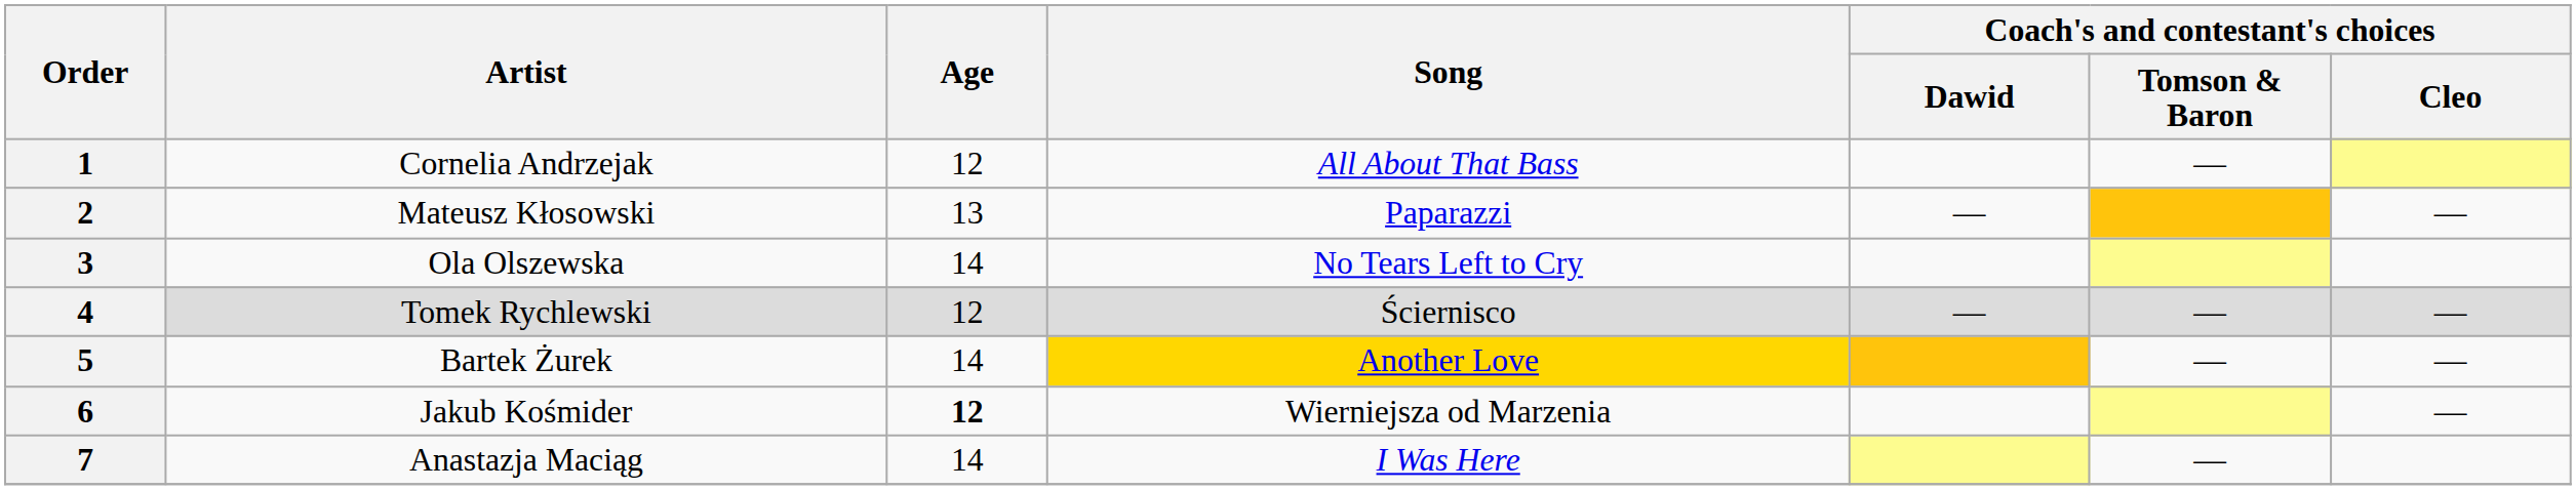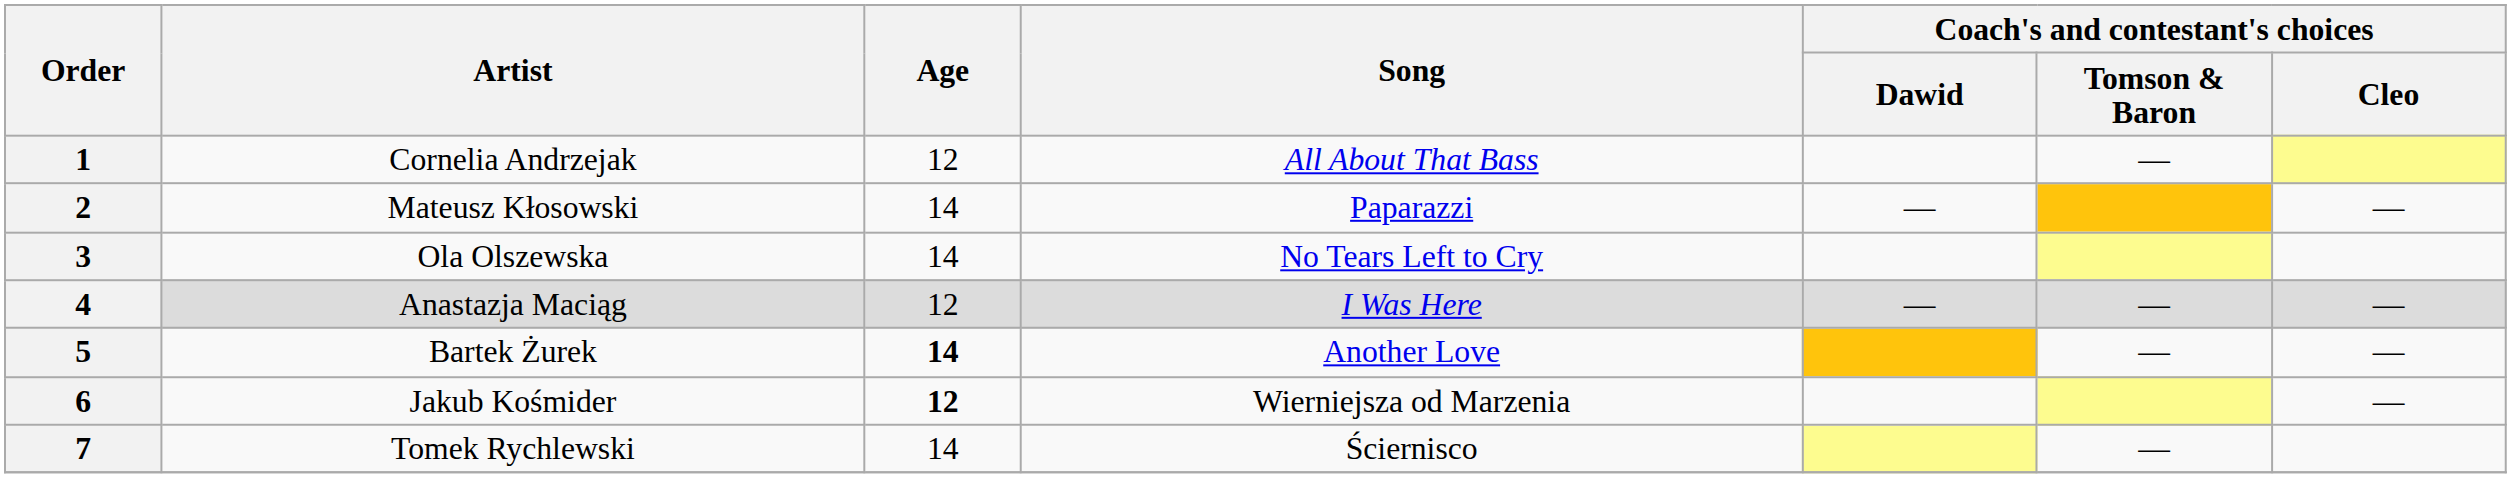 <table class="wikitable" style="text-align:center; line-height:17px; width:100%;">
 <tr>
 <th scope="col" rowspan="2" style="width:04%;">Order</th>
 <th scope="col" rowspan="2" style="width:18%;">Artist</th>
 <th scope="col" rowspan="2" style="width:04%;">Age</th>
 <th scope="col" rowspan="2" style="width:20%;">Song</th>
 <th colspan="3">Coach's and contestant's choices</th>
 </tr>
 <tr>
 <th style="width:06%;">Dawid</th>
 <th style="width:06%;">Tomson & Baron</th>
 <th style="width:06%;">Cleo</th>
 </tr>
 <tr>
 <th>1</th>
 <td>Cornelia Andrzejak</td>
 <td>12</td>
 <td><em><a href='#'>All About That Bass</a></em></td>
 <td><strong><em></td>
 <td>—</td>
 <td style="background:#fdfc8f;"></strong><strong></td>
 </tr>
 <tr>
 <th>2</th>
 <td>Mateusz Kłosowski</td>
-<td>13</td>
+<td>14</td>
 <td><a href='#'></em>Paparazzi<em></a></td>
 <td>—</td>
 <td style="background-color:#FFC40C;"></strong><strong></td>
 <td>—</td>
 </tr>
 <tr>
 <th>3</th>
 <td>Ola Olszewska</td>
 <td>14</td>
 <td></em><a href='#'>No Tears Left to Cry</a><em></td>
 <td></strong></em></td>
 <td style="background:#fdfc8f;"><strong></strong></td>
 <td><strong><em></td>
 </tr>
 <tr style="background:#DCDCDC;">
 <th>4</th>
-<td>Tomek Rychlewski</td>
+<td>Anastazja Maciąg</td>
 <td>12</td>
-<td></em>Ściernisco<em></td>
+<td><a href='#'><em>I Was Here</em></a></td>
 <td>—</td>
 <td>—</td>
 <td>—</td>
 </tr>
 <tr>
 <th>5</th>
 <td>Bartek Żurek</td>
-<td>14</td>
-<td style="background: gold;"><a href='#'></em>Another Love<em></a></td>
+<td><strong>14</strong></td>
+<td><a href='#'></em>Another Love<em></a></td>
 <td style="background-color:#FFC40C;"></strong><strong></td>
 <td>—</td>
 <td>—</td>
 </tr>
 <tr>
 <th>6</th>
 <td>Jakub Kośmider</td>
 <td><strong>12</strong></td>
 <td></em>Wierniejsza od Marzenia<em></td>
 <td></strong></em></td>
 <td style="background:#fdfc8f;"><strong></strong></td>
 <td>—</td>
 </tr>
 <tr>
 <th>7</th>
-<td>Anastazja Maciąg</td>
+<td>Tomek Rychlewski</td>
 <td>14</td>
-<td><a href='#'><em>I Was Here</em></a></td>
+<td></em>Ściernisco<em></td>
 <td style="background:#fdfc8f;"><strong></strong></td>
 <td>—</td>
 <td><strong><em></td>
 </tr>
 <tr>
 </tr>
 </table>
